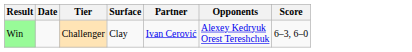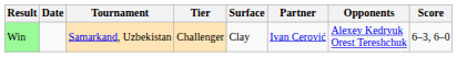 <table class="sortable wikitable" style=font-size:97%>
 <tr>
 <th>Result</th>
 <th>Date</th>
+<th>Tournament</th>
 <th>Tier</th>
 <th>Surface</th>
 <th>Partner</th>
 <th>Opponents</th>
 <th>Score</th>
 </tr>
 <tr>
 <td bgcolor=98fb98>Win</td>
 <td></td>
+<td bgcolor=moccasin><a href='#'>Samarkand</a>, Uzbekistan</td>
 <td bgcolor=moccasin>Challenger</td>
 <td>Clay</td>
 <td> <a href='#'>Ivan Cerović</a></td>
 <td> <a href='#'>Alexey Kedryuk</a><br> <a href='#'>Orest Tereshchuk</a></td>
 <td>6–3, 6–0</td>
 </tr>
 </table>
